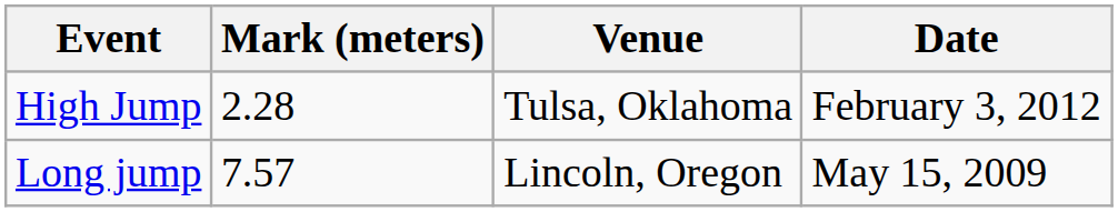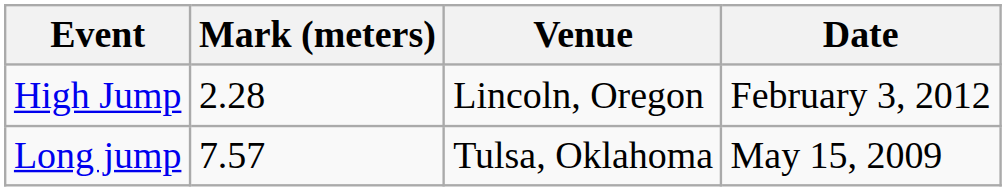 <table class="wikitable">
 <tr>
 <th>Event</th>
 <th>Mark (meters)</th>
 <th>Venue</th>
 <th>Date</th>
 </tr>
 <tr>
 <td><a href='#'>High Jump</a></td>
 <td>2.28</td>
-<td>Tulsa, Oklahoma</td>
+<td>Lincoln, Oregon</td>
 <td>February 3, 2012</td>
 </tr>
 <tr>
 <td><a href='#'>Long jump</a></td>
 <td>7.57</td>
-<td>Lincoln, Oregon</td>
+<td>Tulsa, Oklahoma</td>
 <td>May 15, 2009</td>
 </tr>
 </table>
